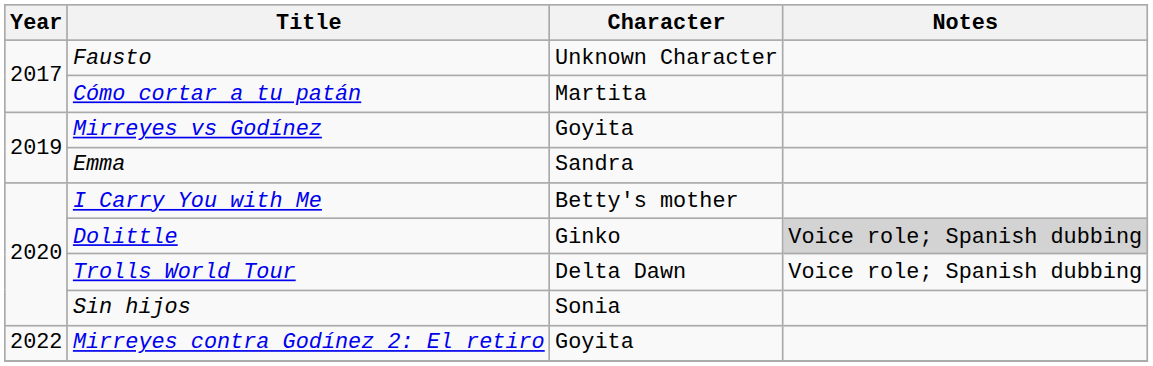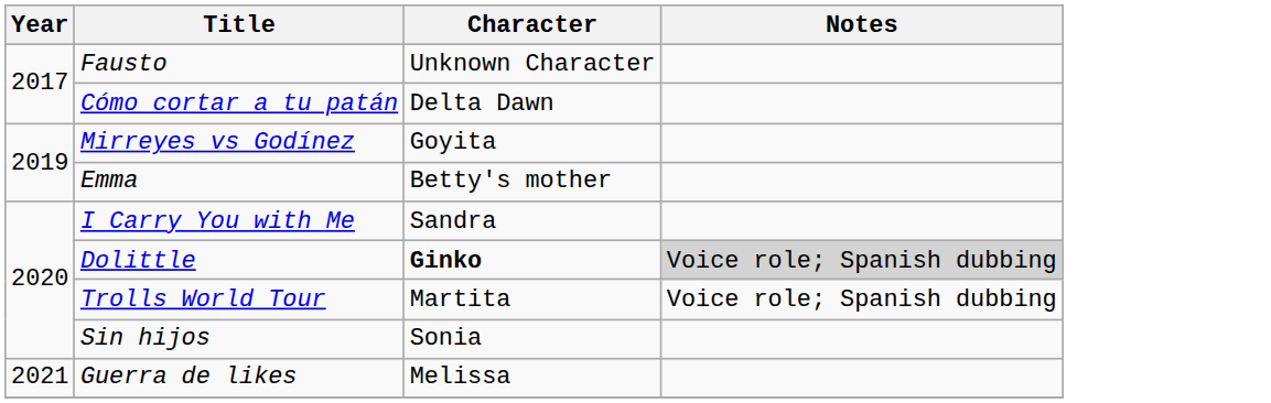 <table class="wikitable sortable">
 <tr>
 <th>Year</th>
 <th>Title</th>
 <th>Character</th>
 <th>Notes</th>
 </tr>
 <tr>
 <td rowspan="2">2017</td>
 <td><em>Fausto</em></td>
 <td>Unknown Character</td>
 <td></td>
 </tr>
 <tr>
 <td><em><a href='#'>Cómo cortar a tu patán</a></em></td>
-<td>Martita</td>
+<td>Delta Dawn</td>
 <td></td>
 </tr>
 <tr>
 <td rowspan="2">2019</td>
 <td><em><a href='#'>Mirreyes vs Godínez</a></em></td>
 <td>Goyita</td>
 <td></td>
 </tr>
 <tr>
 <td><em>Emma</em></td>
-<td>Sandra</td>
+<td>Betty's mother</td>
 <td></td>
 </tr>
 <tr>
 <td rowspan="4">2020</td>
 <td><em><a href='#'>I Carry You with Me</a></em></td>
-<td>Betty's mother</td>
+<td>Sandra</td>
 <td></td>
 </tr>
 <tr>
 <td><em><a href='#'>Dolittle</a></em></td>
-<td>Ginko</td>
+<td><strong>Ginko</strong></td>
 <td style="background: lightgrey;">Voice role; Spanish dubbing</td>
 </tr>
 <tr>
 <td><em><a href='#'>Trolls World Tour</a></em></td>
-<td>Delta Dawn</td>
+<td>Martita</td>
 <td>Voice role; Spanish dubbing</td>
 </tr>
 <tr>
 <td><em>Sin hijos</em></td>
 <td>Sonia</td>
 <td></td>
 </tr>
 <tr>
-<td>2022</td>
-<td><em><a href='#'>Mirreyes contra Godínez 2: El retiro</a></em></td>
-<td>Goyita</td>
+<td>2021</td>
+<td><em>Guerra de likes</em></td>
+<td>Melissa</td>
 <td></td>
 </tr>
 <tr>
 </tr>
 </table>
